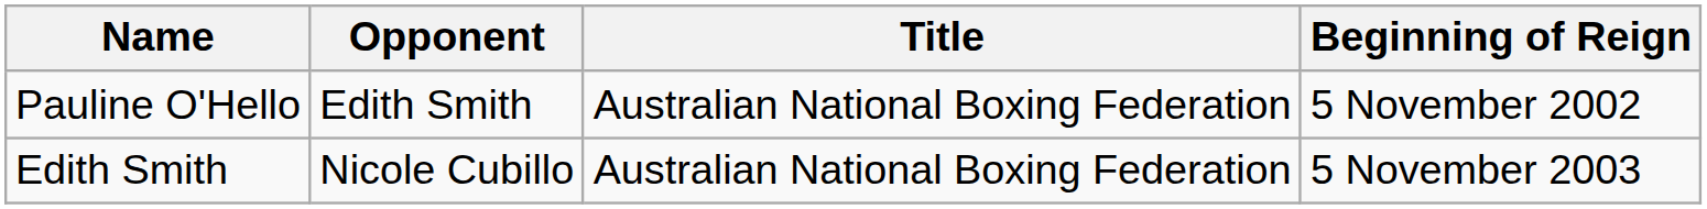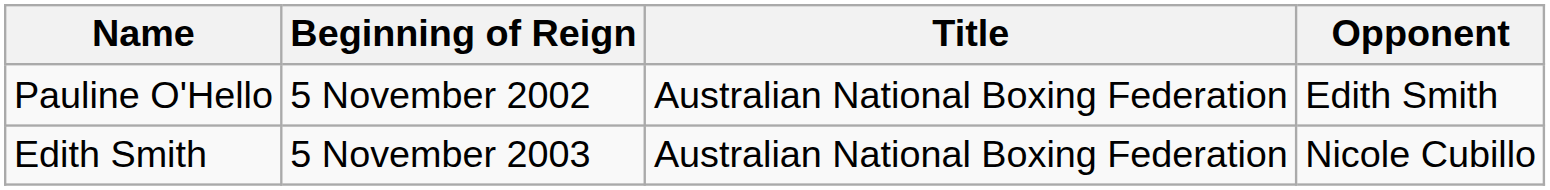 <table class="wikitable">
 <tr>
 <th>Name</th>
+<th>Beginning of Reign</th>
+<th>Title</th>
 <th>Opponent</th>
-<th>Title</th>
-<th>Beginning of Reign</th>
 </tr>
 <tr>
 <td>Pauline O'Hello</td>
+<td>5 November 2002</td>
+<td>Australian National Boxing Federation</td>
 <td>Edith Smith</td>
-<td>Australian National Boxing Federation</td>
-<td>5 November 2002</td>
 </tr>
 <tr>
 <td>Edith Smith</td>
+<td>5 November 2003</td>
+<td>Australian National Boxing Federation</td>
 <td>Nicole Cubillo</td>
-<td>Australian National Boxing Federation</td>
-<td>5 November 2003</td>
 </tr>
 </table>
